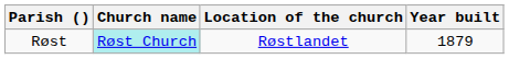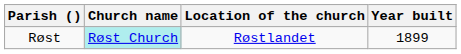 <table class="wikitable" style="text-align:center">
 <tr>
 <th>Parish ()</th>
 <th>Church name</th>
 <th>Location of the church</th>
 <th>Year built</th>
 </tr>
 <tr>
 <td>Røst</td>
 <td style="background: paleturquoise;"><a href='#'>Røst Church</a></td>
 <td><a href='#'>Røstlandet</a></td>
-<td>1879</td>
+<td>1899</td>
 </tr>
 </table>
